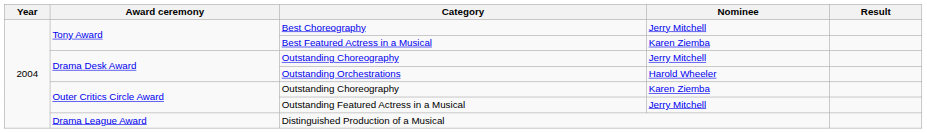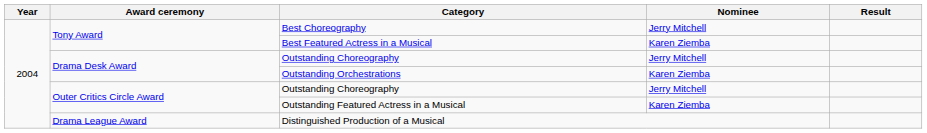 <table class="wikitable" width="95%">
 <tr>
 <th width="5%">Year</th>
 <th width="25%">Award ceremony</th>
 <th width="40%">Category</th>
 <th width="20%">Nominee</th>
 <th width="10%">Result</th>
 </tr>
 <tr>
 <td rowspan="7" align="center">2004</td>
 <td rowspan="2"><a href='#'>Tony Award</a></td>
 <td><a href='#'>Best Choreography</a></td>
 <td><a href='#'>Jerry Mitchell</a></td>
 <td></td>
 </tr>
 <tr>
 <td><a href='#'>Best Featured Actress in a Musical</a></td>
 <td><a href='#'>Karen Ziemba</a></td>
 <td></td>
 </tr>
 <tr>
 <td rowspan=2><a href='#'>Drama Desk Award</a></td>
 <td><a href='#'>Outstanding Choreography</a></td>
 <td><a href='#'>Jerry Mitchell</a></td>
 <td></td>
 </tr>
 <tr>
 <td><a href='#'>Outstanding Orchestrations</a></td>
-<td><a href='#'>Harold Wheeler</a></td>
+<td><a href='#'>Karen Ziemba</a></td>
 <td></td>
 </tr>
 <tr>
 <td rowspan=2><a href='#'>Outer Critics Circle Award</a></td>
 <td>Outstanding Choreography</td>
-<td><a href='#'>Karen Ziemba</a></td>
+<td><a href='#'>Jerry Mitchell</a></td>
 <td></td>
 </tr>
 <tr>
 <td>Outstanding Featured Actress in a Musical</td>
-<td><a href='#'>Jerry Mitchell</a></td>
+<td><a href='#'>Karen Ziemba</a></td>
 <td></td>
 </tr>
 <tr>
 <td><a href='#'>Drama League Award</a></td>
 <td colspan=2>Distinguished Production of a Musical</td>
 <td></td>
 </tr>
 </table>
